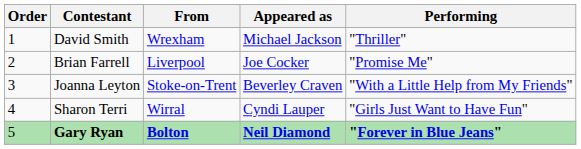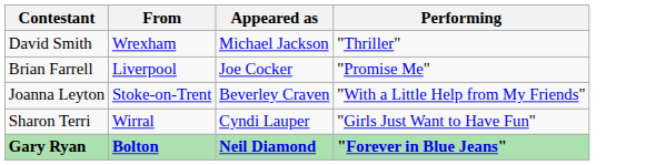 <table class="wikitable">
 <tr>
-<th>Order</th>
 <th>Contestant</th>
 <th>From</th>
 <th>Appeared as</th>
 <th>Performing</th>
 </tr>
 <tr>
-<td>1</td>
 <td>David Smith</td>
 <td><a href='#'>Wrexham</a></td>
 <td><a href='#'>Michael Jackson</a></td>
 <td>"<a href='#'>Thriller</a>"</td>
 </tr>
 <tr>
-<td>2</td>
 <td>Brian Farrell</td>
 <td><a href='#'>Liverpool</a></td>
 <td><a href='#'>Joe Cocker</a></td>
 <td>"<a href='#'>Promise Me</a>"</td>
 </tr>
 <tr>
-<td>3</td>
 <td>Joanna Leyton</td>
 <td><a href='#'>Stoke-on-Trent</a></td>
 <td><a href='#'>Beverley Craven</a></td>
 <td>"<a href='#'>With a Little Help from My Friends</a>"</td>
 </tr>
 <tr>
-<td>4</td>
 <td>Sharon Terri</td>
 <td><a href='#'>Wirral</a></td>
 <td><a href='#'>Cyndi Lauper</a></td>
 <td>"<a href='#'>Girls Just Want to Have Fun</a>"</td>
 </tr>
 <tr style="background:#ACE1AF;">
-<td>5</td>
 <td><strong>Gary Ryan</strong></td>
 <td><strong><a href='#'>Bolton</a></strong></td>
 <td><strong><a href='#'>Neil Diamond</a></strong></td>
 <td><strong>"<a href='#'>Forever in Blue Jeans</a>"</strong></td>
 </tr>
 </table>
